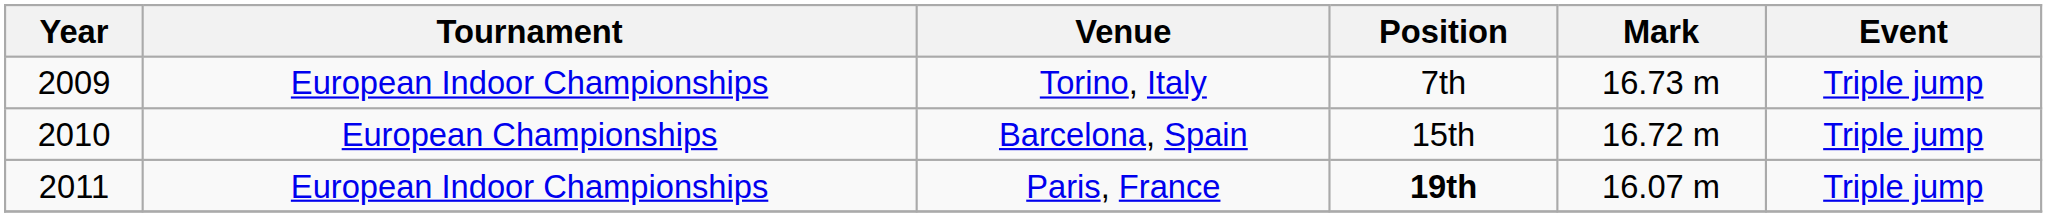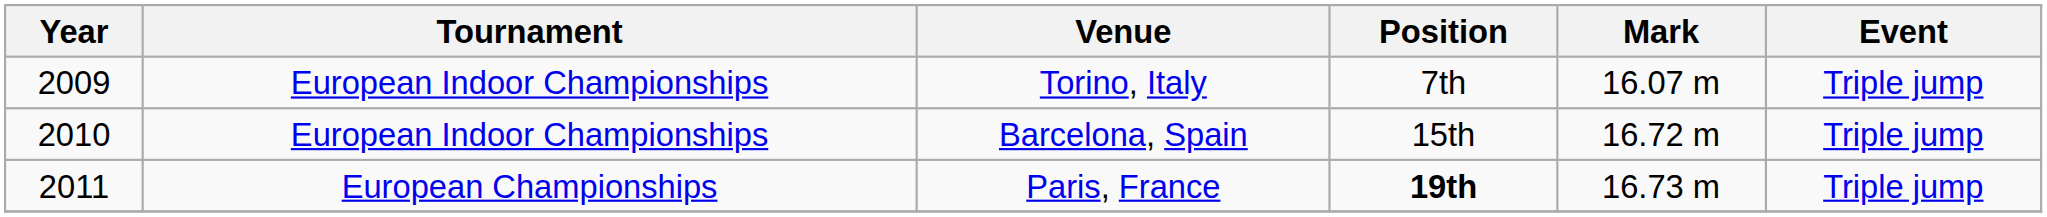 <table class="wikitable" style=" text-align:center; font-size:95%;" width="75%">
 <tr>
 <th>Year</th>
 <th>Tournament</th>
 <th>Venue</th>
 <th>Position</th>
 <th>Mark</th>
 <th>Event</th>
 </tr>
 <tr>
 <td>2009</td>
 <td><a href='#'>European Indoor Championships</a></td>
 <td><a href='#'>Torino</a>, <a href='#'>Italy</a></td>
 <td>7th</td>
-<td>16.73  m</td>
+<td>16.07  m</td>
 <td><a href='#'>Triple jump</a></td>
 </tr>
 <tr>
 <td>2010</td>
-<td><a href='#'>European Championships</a></td>
+<td><a href='#'>European Indoor Championships</a></td>
 <td><a href='#'>Barcelona</a>, <a href='#'>Spain</a></td>
 <td>15th</td>
 <td>16.72  m</td>
 <td><a href='#'>Triple jump</a></td>
 </tr>
 <tr>
 <td>2011</td>
-<td><a href='#'>European Indoor Championships</a></td>
+<td><a href='#'>European Championships</a></td>
 <td><a href='#'>Paris</a>, <a href='#'>France</a></td>
 <td><strong>19th</strong></td>
-<td>16.07  m</td>
+<td>16.73  m</td>
 <td><a href='#'>Triple jump</a></td>
 </tr>
 <tr>
 </tr>
 </table>
